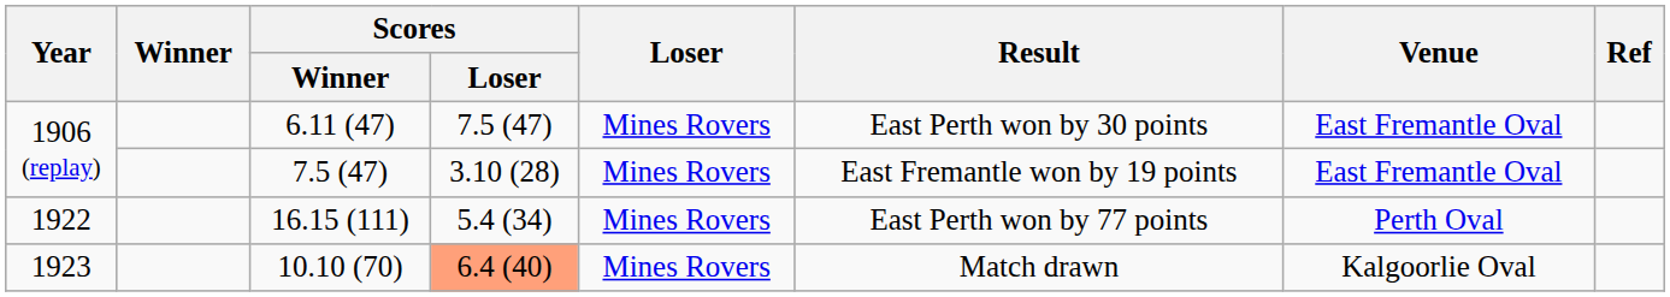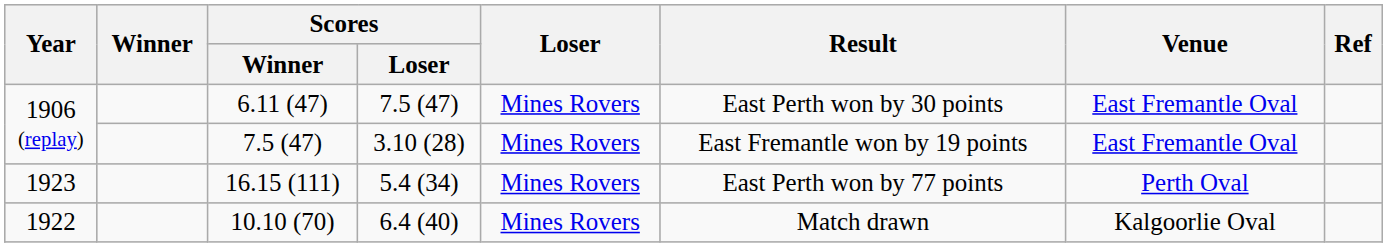 <table class="wikitable" style="text-align:center; width:100%">
 <tr>
 <th rowspan="2">Year</th>
 <th rowspan="2">Winner</th>
 <th colspan="2">Scores</th>
 <th rowspan="2">Loser</th>
 <th rowspan="2">Result</th>
 <th rowspan="2">Venue</th>
 <th rowspan="2">Ref</th>
 </tr>
 <tr>
 <th>Winner</th>
 <th>Loser</th>
 </tr>
 <tr>
 <td rowspan="2">1906<br><small>(<a href='#'>replay</a>)</small></td>
 <td></td>
 <td>6.11 (47)</td>
 <td>7.5 (47)</td>
 <td><a href='#'>Mines Rovers</a></td>
 <td>East Perth won by 30 points</td>
 <td><a href='#'>East Fremantle Oval</a></td>
 <td></td>
 </tr>
 <tr>
 <td></td>
 <td>7.5 (47)</td>
 <td>3.10 (28)</td>
 <td><a href='#'>Mines Rovers</a></td>
 <td>East Fremantle won by 19 points</td>
 <td><a href='#'>East Fremantle Oval</a></td>
 <td></td>
 </tr>
 <tr>
-<td>1922</td>
+<td>1923</td>
 <td></td>
 <td>16.15 (111)</td>
 <td>5.4 (34)</td>
 <td><a href='#'>Mines Rovers</a></td>
 <td>East Perth won by 77 points</td>
 <td><a href='#'>Perth Oval</a></td>
 <td></td>
 </tr>
 <tr>
-<td>1923</td>
+<td>1922</td>
 <td></td>
 <td>10.10 (70)</td>
-<td style="background: lightsalmon;">6.4 (40)</td>
+<td>6.4 (40)</td>
 <td><a href='#'>Mines Rovers</a></td>
 <td>Match drawn</td>
 <td>Kalgoorlie Oval</td>
 <td></td>
 </tr>
 </table>
